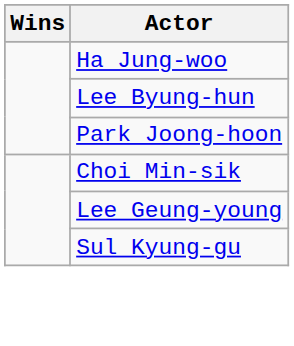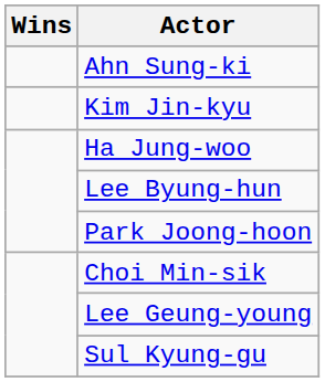 <table class="wikitable">
 <tr>
 <th>Wins</th>
 <th>Actor</th>
+</tr>
+<tr>
+<td></td>
+<td><a href='#'>Ahn Sung-ki</a></td>
+</tr>
+<tr>
+<td></td>
+<td><a href='#'>Kim Jin-kyu</a></td>
 </tr>
 <tr>
 <td rowspan="3"></td>
 <td><a href='#'>Ha Jung-woo</a></td>
 </tr>
 <tr>
 <td><a href='#'>Lee Byung-hun</a></td>
 </tr>
 <tr>
 <td><a href='#'>Park Joong-hoon</a></td>
 </tr>
 <tr>
 <td rowspan="3"></td>
 <td><a href='#'>Choi Min-sik</a></td>
 </tr>
 <tr>
 <td><a href='#'>Lee Geung-young</a></td>
 </tr>
 <tr>
 <td><a href='#'>Sul Kyung-gu</a></td>
 </tr>
 </table>
